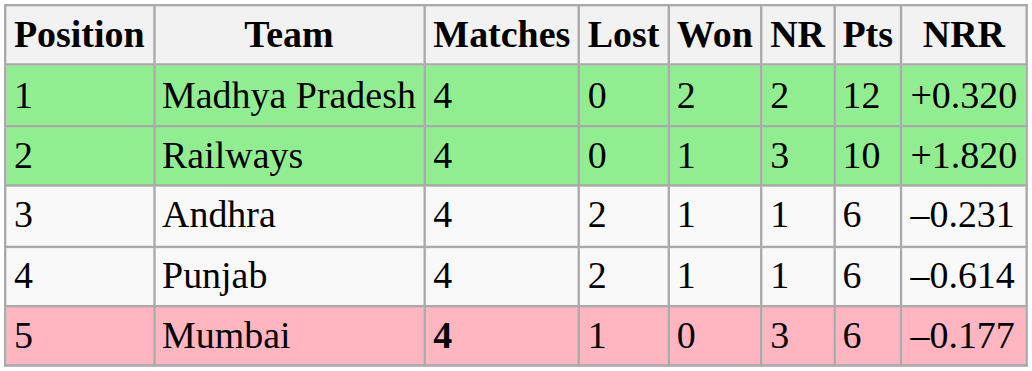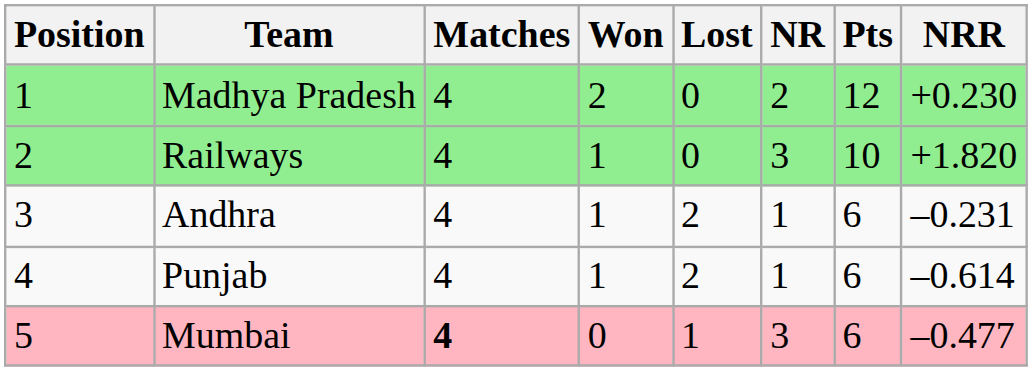 <table class="wikitable">
 <tr>
 <th>Position</th>
 <th>Team</th>
 <th>Matches</th>
+<th>Won</th>
 <th>Lost</th>
-<th>Won</th>
 <th>NR</th>
 <th>Pts</th>
 <th>NRR</th>
 </tr>
 <tr style="background-color:lightgreen">
 <td>1</td>
 <td>Madhya Pradesh</td>
 <td>4</td>
+<td>2</td>
 <td>0</td>
 <td>2</td>
-<td>2</td>
 <td>12</td>
-<td>+0.320</td>
+<td>+0.230</td>
 </tr>
 <tr style="background-color:lightgreen">
 <td>2</td>
 <td>Railways</td>
 <td>4</td>
+<td>1</td>
 <td>0</td>
-<td>1</td>
 <td>3</td>
 <td>10</td>
 <td>+1.820</td>
 </tr>
 <tr>
 <td>3</td>
 <td>Andhra</td>
 <td>4</td>
+<td>1</td>
 <td>2</td>
-<td>1</td>
 <td>1</td>
 <td>6</td>
 <td>–0.231</td>
 </tr>
 <tr>
 <td>4</td>
 <td>Punjab</td>
 <td>4</td>
+<td>1</td>
 <td>2</td>
-<td>1</td>
 <td>1</td>
 <td>6</td>
 <td>–0.614</td>
 </tr>
 <tr style="background-color:lightpink">
 <td>5</td>
 <td>Mumbai</td>
 <td><strong>4</strong></td>
+<td>0</td>
 <td>1</td>
-<td>0</td>
 <td>3</td>
 <td>6</td>
-<td>–0.177</td>
+<td>–0.477</td>
 </tr>
 </table>
